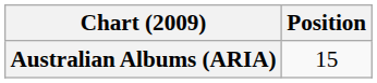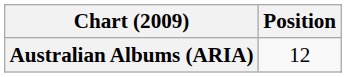 <table class="wikitable plainrowheaders" style="text-align:center">
 <tr>
 <th scope="col">Chart (2009)</th>
 <th scope="col">Position</th>
 </tr>
 <tr>
 <th scope="row">Australian Albums (ARIA)</th>
-<td>15</td>
+<td>12</td>
 </tr>
 </table>
